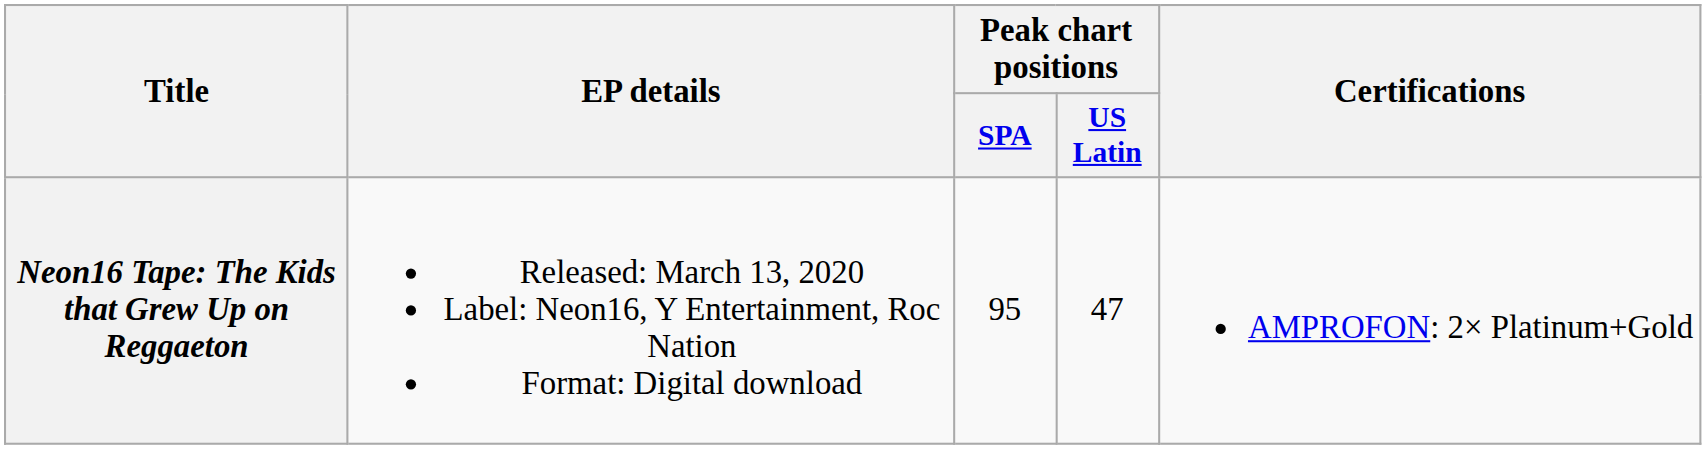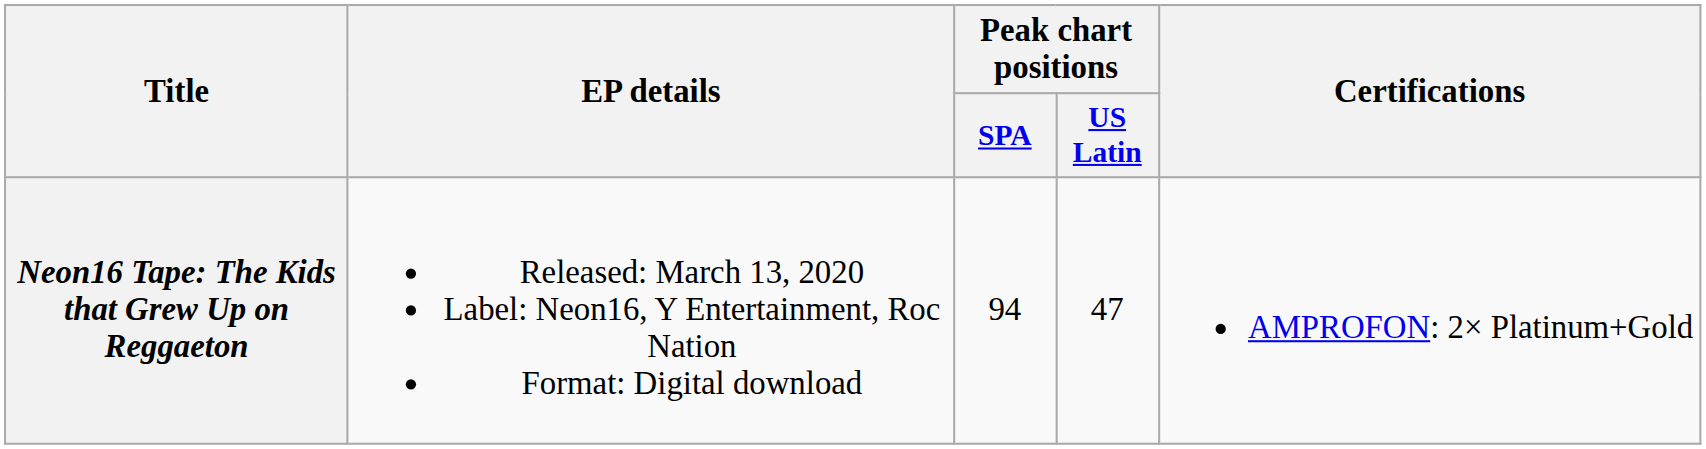 <table class="wikitable plainrowheaders" style="text-align:center;" border="1">
 <tr>
 <th scope="col" rowspan="2" style="width:10em;">Title</th>
 <th scope="col" rowspan="2" style="width:18em;">EP details</th>
 <th scope="col" colspan="2">Peak chart positions</th>
 <th rowspan="2">Certifications</th>
 </tr>
 <tr>
 <th scope="col" style="width:3em;font-size:90%;"><a href='#'>SPA</a><br></th>
 <th scope="col" style="width:3em;font-size:90%;"><a href='#'>US<br>Latin</a><br></th>
 </tr>
 <tr>
 <th scope="row"><em>Neon16 Tape: The Kids that Grew Up on Reggaeton</em></th>
 <td><br><ul><li>Released: March 13, 2020</li><li>Label: Neon16, Y Entertainment, Roc Nation</li><li>Format: Digital download</li></ul></td>
-<td>95</td>
+<td>94</td>
 <td>47</td>
 <td><br><ul><li><a href='#'>AMPROFON</a>: 2× Platinum+Gold</li></ul></td>
 </tr>
 </table>
